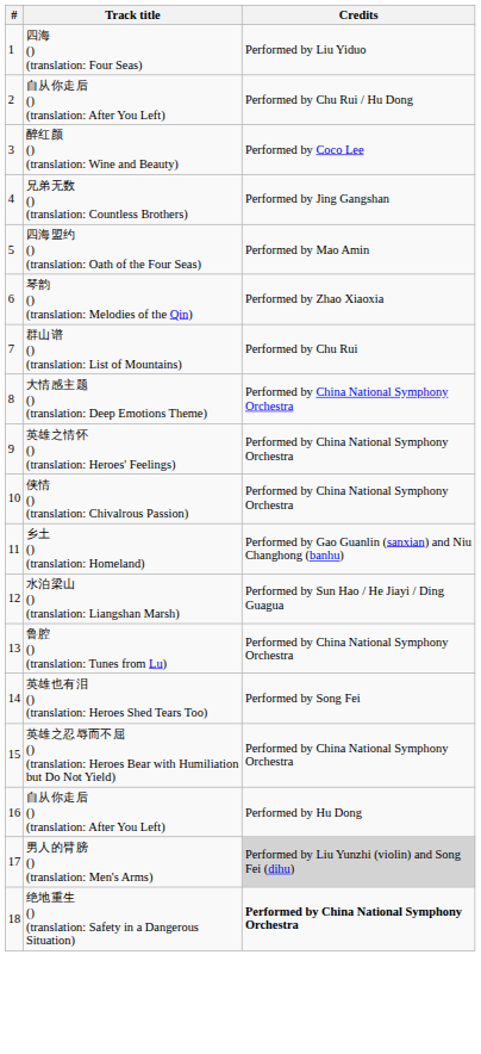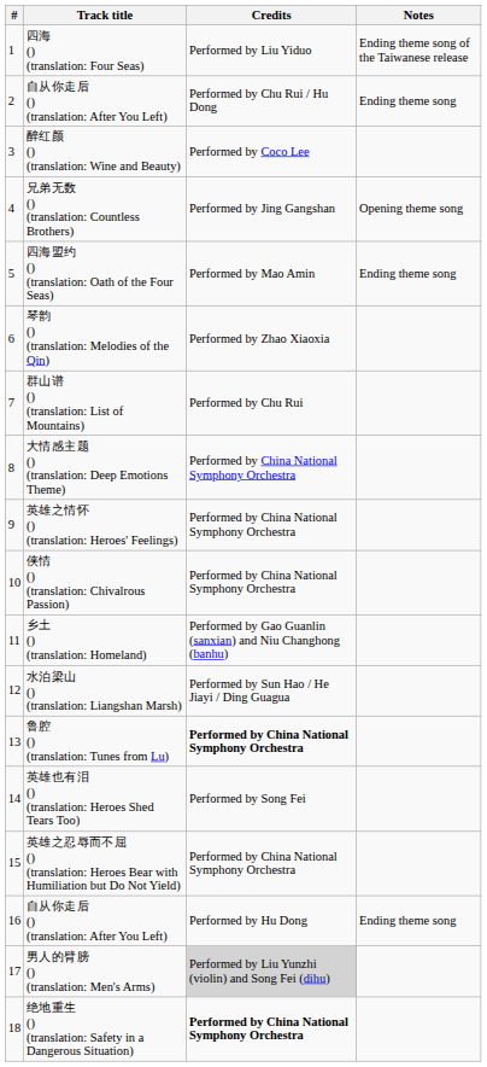 <table class="wikitable">
 <tr>
 <th>#</th>
 <th>Track title</th>
 <th>Credits</th>
+<th>Notes</th>
 </tr>
 <tr>
 <td>1</td>
 <td>四海<br>()<br>(translation: Four Seas)</td>
 <td>Performed by Liu Yiduo</td>
+<td>Ending theme song of the Taiwanese release</td>
 </tr>
 <tr>
 <td>2</td>
 <td>自从你走后<br>()<br>(translation: After You Left)</td>
 <td>Performed by Chu Rui / Hu Dong</td>
+<td>Ending theme song</td>
 </tr>
 <tr>
 <td>3</td>
 <td>醉红颜<br>()<br>(translation: Wine and Beauty)</td>
 <td>Performed by <a href='#'>Coco Lee</a></td>
+<td></td>
 </tr>
 <tr>
 <td>4</td>
 <td>兄弟无数<br>()<br>(translation: Countless Brothers)</td>
 <td>Performed by Jing Gangshan</td>
+<td>Opening theme song</td>
 </tr>
 <tr>
 <td>5</td>
 <td>四海盟约<br>()<br>(translation: Oath of the Four Seas)</td>
 <td>Performed by Mao Amin</td>
+<td>Ending theme song</td>
 </tr>
 <tr>
 <td>6</td>
 <td>琴韵<br>()<br>(translation: Melodies of the <a href='#'>Qin</a>)</td>
 <td>Performed by Zhao Xiaoxia</td>
+<td></td>
 </tr>
 <tr>
 <td>7</td>
 <td>群山谱<br>()<br>(translation: List of Mountains)</td>
 <td>Performed by Chu Rui</td>
+<td></td>
 </tr>
 <tr>
 <td>8</td>
 <td>大情感主题<br>()<br>(translation: Deep Emotions Theme)</td>
 <td>Performed by <a href='#'>China National Symphony Orchestra</a></td>
+<td></td>
 </tr>
 <tr>
 <td>9</td>
 <td>英雄之情怀<br>()<br>(translation: Heroes' Feelings)</td>
 <td>Performed by China National Symphony Orchestra</td>
+<td></td>
 </tr>
 <tr>
 <td>10</td>
 <td>侠情<br>()<br>(translation: Chivalrous Passion)</td>
 <td>Performed by China National Symphony Orchestra</td>
+<td></td>
 </tr>
 <tr>
 <td>11</td>
 <td>乡土<br>()<br>(translation: Homeland)</td>
 <td>Performed by Gao Guanlin (<a href='#'>sanxian</a>) and Niu Changhong (<a href='#'>banhu</a>)</td>
+<td></td>
 </tr>
 <tr>
 <td>12</td>
 <td>水泊梁山<br>()<br>(translation: Liangshan Marsh)</td>
 <td>Performed by Sun Hao / He Jiayi / Ding Guagua</td>
+<td></td>
 </tr>
 <tr>
 <td>13</td>
 <td>鲁腔<br>()<br>(translation: Tunes from <a href='#'>Lu</a>)</td>
-<td>Performed by China National Symphony Orchestra</td>
+<td><strong>Performed by China National Symphony Orchestra</strong></td>
+<td></td>
 </tr>
 <tr>
 <td>14</td>
 <td>英雄也有泪<br>()<br>(translation: Heroes Shed Tears Too)</td>
 <td>Performed by Song Fei</td>
+<td></td>
 </tr>
 <tr>
 <td>15</td>
 <td>英雄之忍辱而不屈<br>()<br>(translation: Heroes Bear with Humiliation but Do Not Yield)</td>
 <td>Performed by China National Symphony Orchestra</td>
+<td></td>
 </tr>
 <tr>
 <td>16</td>
 <td>自从你走后<br>()<br>(translation: After You Left)</td>
 <td>Performed by Hu Dong</td>
+<td>Ending theme song</td>
 </tr>
 <tr>
 <td>17</td>
 <td>男人的臂膀<br>()<br>(translation: Men's Arms)</td>
 <td style="background: lightgrey;">Performed by Liu Yunzhi (violin) and Song Fei (<a href='#'>dihu</a>)</td>
+<td></td>
 </tr>
 <tr>
 <td>18</td>
 <td>绝地重生<br>()<br>(translation: Safety in a Dangerous Situation)</td>
 <td><strong>Performed by China National Symphony Orchestra</strong></td>
+<td></td>
 </tr>
 </table>
